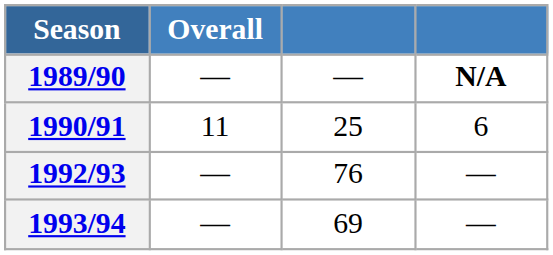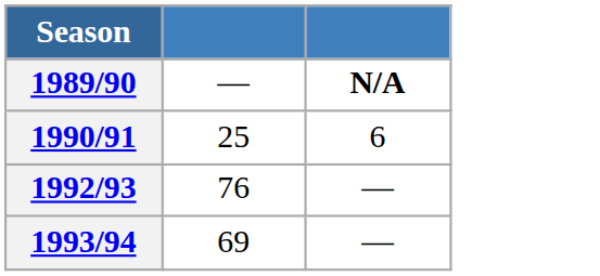 <table class="wikitable" style="font-size:86%; text-align:center; border:grey solid 1px; border-collapse:collapse; background:#ffffff;">
 <tr>
 <th style="background-color:#369; color:white; width:60px;"> Season </th>
-<th style="background-color:#4180be; color:white; width:55px;">Overall</th>
 <th style="background-color:#4180be; color:white; width:55px;"></th>
 <th style="background-color:#4180be; color:white; width:55px;"></th>
 </tr>
 <tr>
 <th scope=row align=center><a href='#'>1989/90</a></th>
 <td align=center>—</td>
-<td align=center>—</td>
 <td align=center><strong>N/A</strong></td>
 </tr>
 <tr>
 <th scope=row align=center><a href='#'>1990/91</a></th>
-<td align=center>11</td>
 <td align=center>25</td>
 <td align=center>6</td>
 </tr>
 <tr>
 <th scope=row align=center><a href='#'>1992/93</a></th>
-<td align=center>—</td>
 <td align=center>76</td>
 <td align=center>—</td>
 </tr>
 <tr>
 <th scope=row align=center><a href='#'>1993/94</a></th>
-<td align=center>—</td>
 <td align=center>69</td>
 <td align=center>—</td>
 </tr>
 </table>
